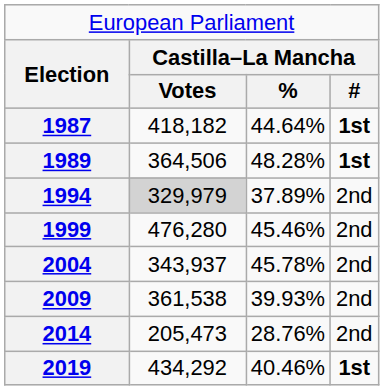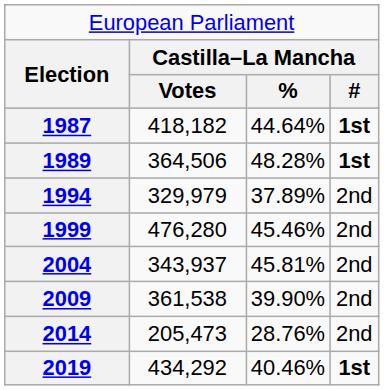 <table class="wikitable" style="font-size:90%; text-align:center;">
 <tr>
 <td colspan="4" align="center"><a href='#'>European Parliament</a></td>
 </tr>
 <tr>
 <th rowspan="2" width="75">Election</th>
 <th colspan="3">Castilla–La Mancha</th>
 </tr>
 <tr>
 <th width="70">Votes</th>
 <th width="35">%</th>
 <th width="25">#</th>
 </tr>
 <tr>
 <th><a href='#'>1987</a></th>
 <td>418,182</td>
 <td>44.64%</td>
 <td><strong>1st</strong></td>
 </tr>
 <tr>
 <th><a href='#'>1989</a></th>
 <td>364,506</td>
 <td>48.28%</td>
 <td><strong>1st</strong></td>
 </tr>
 <tr>
 <th><a href='#'>1994</a></th>
-<td style="background: lightgrey;">329,979</td>
+<td>329,979</td>
 <td>37.89%</td>
 <td>2nd</td>
 </tr>
 <tr>
 <th><a href='#'>1999</a></th>
 <td>476,280</td>
 <td>45.46%</td>
 <td>2nd</td>
 </tr>
 <tr>
 <th><a href='#'>2004</a></th>
 <td>343,937</td>
-<td>45.78%</td>
+<td>45.81%</td>
 <td>2nd</td>
 </tr>
 <tr>
 <th><a href='#'>2009</a></th>
 <td>361,538</td>
-<td>39.93%</td>
+<td>39.90%</td>
 <td>2nd</td>
 </tr>
 <tr>
 <th><a href='#'>2014</a></th>
 <td>205,473</td>
 <td>28.76%</td>
 <td>2nd</td>
 </tr>
 <tr>
 <th><a href='#'>2019</a></th>
 <td>434,292</td>
 <td>40.46%</td>
 <td><strong>1st</strong></td>
 </tr>
 </table>
